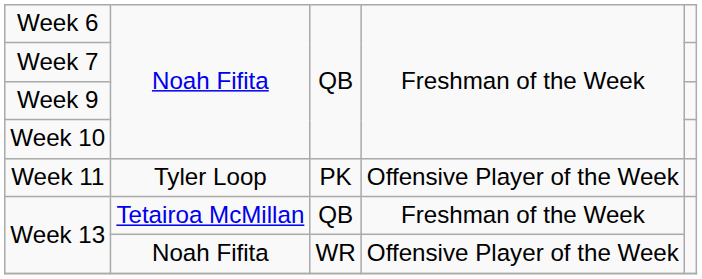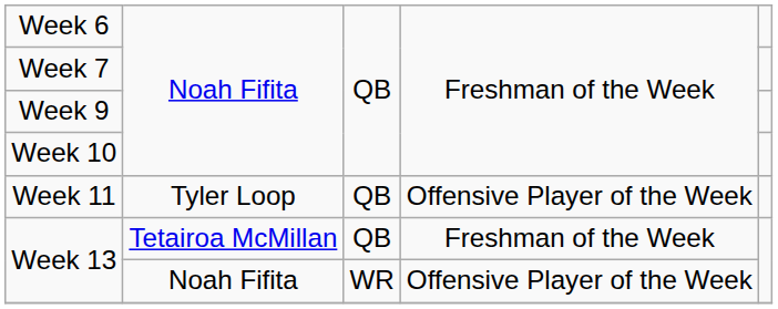 <table class="wikitable sortable sortable" style="text-align: center">
 <tr>
 <td>Week 6</td>
 <td rowspan=4><a href='#'>Noah Fifita</a></td>
 <td rowspan=4>QB</td>
 <td rowspan=4>Freshman of the Week</td>
 <td></td>
 </tr>
 <tr>
 <td>Week 7</td>
 <td></td>
 </tr>
 <tr>
 <td>Week 9</td>
 <td></td>
 </tr>
 <tr>
 <td>Week 10</td>
 <td></td>
 </tr>
 <tr>
 <td>Week 11</td>
 <td>Tyler Loop</td>
-<td>PK</td>
+<td>QB</td>
 <td>Offensive Player of the Week</td>
 <td></td>
 </tr>
 <tr>
 <td rowspan=2>Week 13</td>
 <td><a href='#'>Tetairoa McMillan</a></td>
 <td>QB</td>
 <td>Freshman of the Week</td>
 <td rowspan="2"></td>
 </tr>
 <tr>
 <td>Noah Fifita</td>
 <td>WR</td>
 <td>Offensive Player of the Week</td>
 </tr>
 <tr>
 </tr>
 </table>
